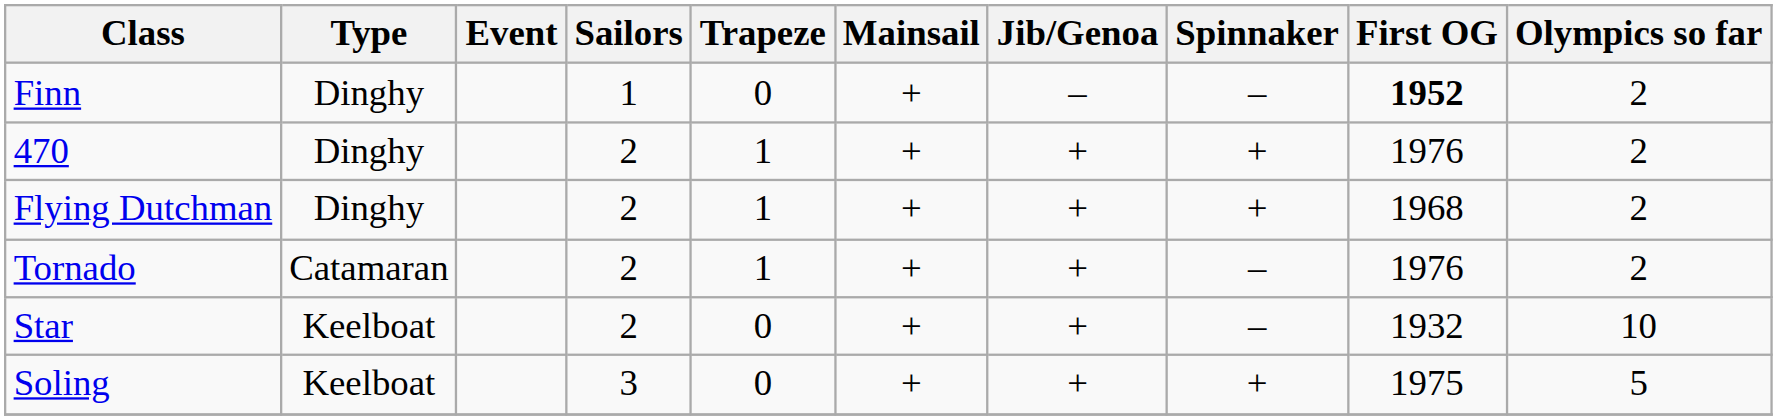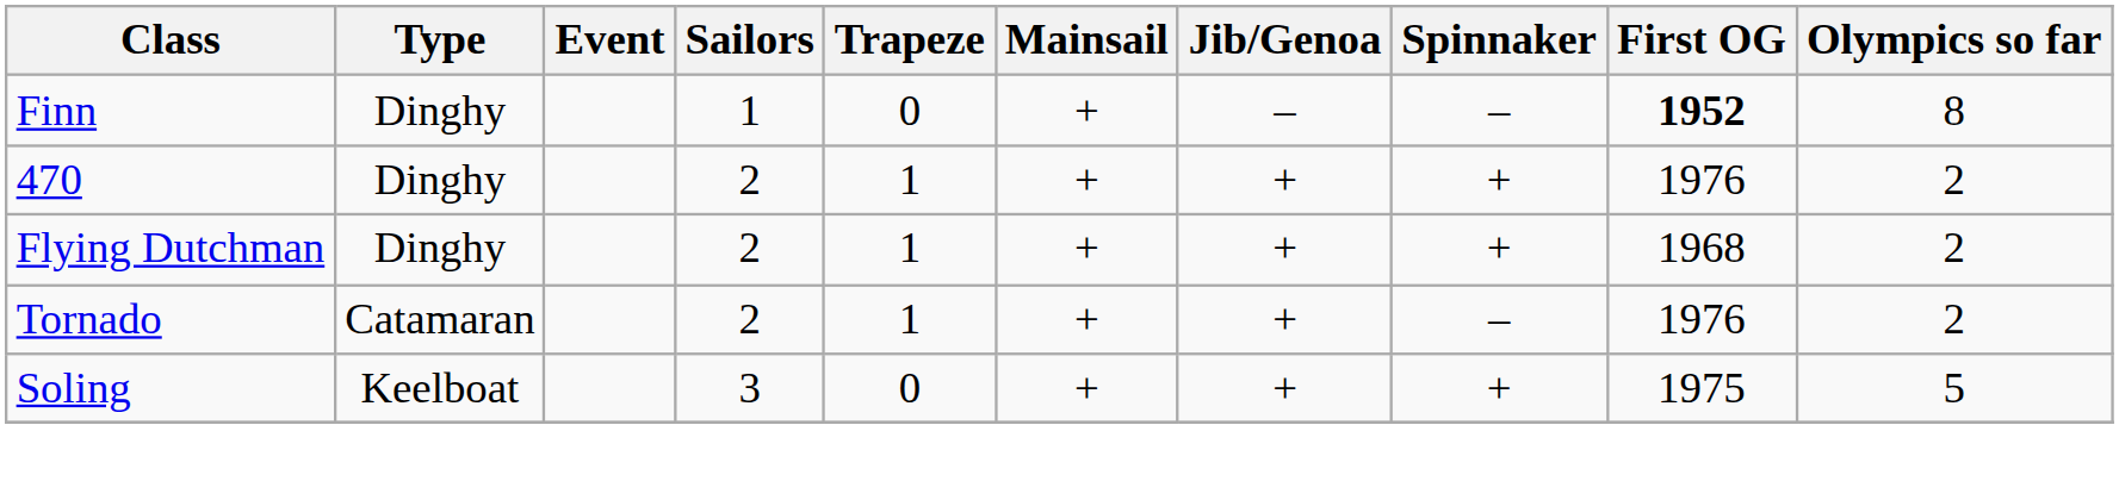 <table class="wikitable" style="text-align:center">
 <tr>
 <th>Class</th>
 <th>Type</th>
 <th>Event</th>
 <th>Sailors</th>
 <th>Trapeze</th>
 <th>Mainsail</th>
 <th>Jib/Genoa</th>
 <th>Spinnaker</th>
 <th>First OG</th>
 <th>Olympics so far</th>
 </tr>
 <tr>
 <td style="text-align:left"><a href='#'>Finn</a></td>
 <td>Dinghy</td>
 <td></td>
 <td>1</td>
 <td>0</td>
 <td>+</td>
 <td>–</td>
 <td>–</td>
 <td><strong>1952</strong></td>
-<td>2</td>
+<td>8</td>
 </tr>
 <tr>
 <td style="text-align:left"><a href='#'>470</a></td>
 <td>Dinghy</td>
 <td></td>
 <td>2</td>
 <td>1</td>
 <td>+</td>
 <td>+</td>
 <td>+</td>
 <td>1976</td>
 <td>2</td>
 </tr>
 <tr>
 <td style="text-align:left"><a href='#'>Flying Dutchman</a></td>
 <td>Dinghy</td>
 <td></td>
 <td>2</td>
 <td>1</td>
 <td>+</td>
 <td>+</td>
 <td>+</td>
 <td>1968</td>
 <td>2</td>
 </tr>
 <tr>
 <td style="text-align:left"><a href='#'>Tornado</a></td>
 <td>Catamaran</td>
 <td></td>
 <td>2</td>
 <td>1</td>
 <td>+</td>
 <td>+</td>
 <td>–</td>
 <td>1976</td>
 <td>2</td>
 </tr>
 <tr>
-<td style="text-align:left"><a href='#'>Star</a></td>
-<td>Keelboat</td>
-<td></td>
-<td>2</td>
-<td>0</td>
-<td>+</td>
-<td>+</td>
-<td>–</td>
-<td>1932</td>
-<td>10</td>
-</tr>
-<tr>
 <td style="text-align:left"><a href='#'>Soling</a></td>
 <td>Keelboat</td>
 <td></td>
 <td>3</td>
 <td>0</td>
 <td>+</td>
 <td>+</td>
 <td>+</td>
 <td>1975</td>
 <td>5</td>
 </tr>
 <tr>
 </tr>
 </table>
